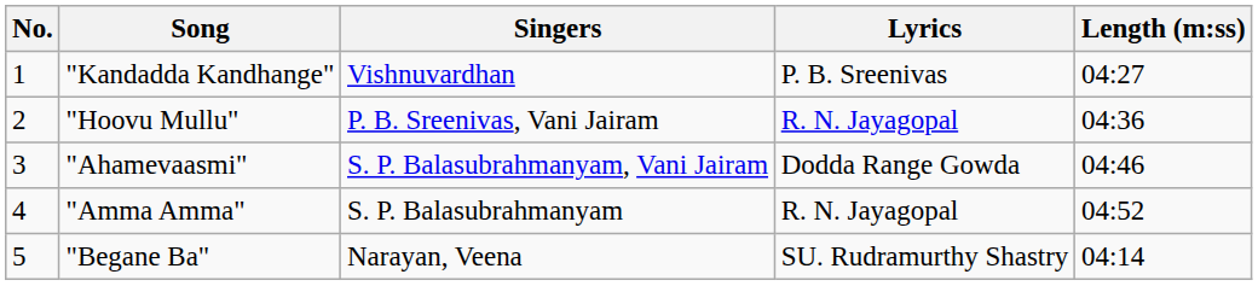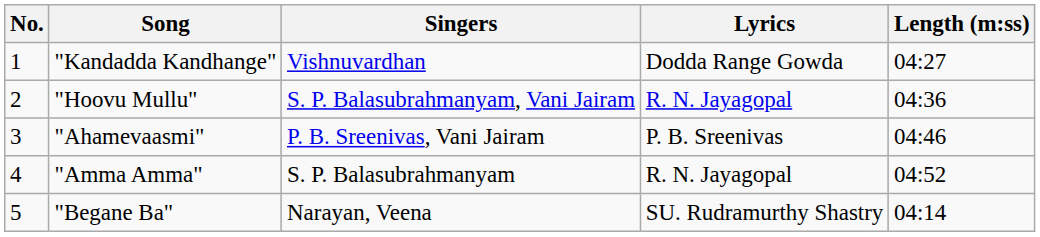 <table class="wikitable" style="font-size:95%;">
 <tr>
 <th>No.</th>
 <th>Song</th>
 <th>Singers</th>
 <th>Lyrics</th>
 <th>Length (m:ss)</th>
 </tr>
 <tr>
 <td>1</td>
 <td>"Kandadda Kandhange"</td>
 <td><a href='#'>Vishnuvardhan</a></td>
-<td>P. B. Sreenivas</td>
+<td>Dodda Range Gowda</td>
 <td>04:27</td>
 </tr>
 <tr>
 <td>2</td>
 <td>"Hoovu Mullu"</td>
-<td><a href='#'>P. B. Sreenivas</a>, Vani Jairam</td>
+<td><a href='#'>S. P. Balasubrahmanyam</a>, <a href='#'>Vani Jairam</a></td>
 <td><a href='#'>R. N. Jayagopal</a></td>
 <td>04:36</td>
 </tr>
 <tr>
 <td>3</td>
 <td>"Ahamevaasmi"</td>
-<td><a href='#'>S. P. Balasubrahmanyam</a>, <a href='#'>Vani Jairam</a></td>
-<td>Dodda Range Gowda</td>
+<td><a href='#'>P. B. Sreenivas</a>, Vani Jairam</td>
+<td>P. B. Sreenivas</td>
 <td>04:46</td>
 </tr>
 <tr>
 <td>4</td>
 <td>"Amma Amma"</td>
 <td>S. P. Balasubrahmanyam</td>
 <td>R. N. Jayagopal</td>
 <td>04:52</td>
 </tr>
 <tr>
 <td>5</td>
 <td>"Begane Ba"</td>
 <td>Narayan, Veena</td>
 <td>SU. Rudramurthy Shastry</td>
 <td>04:14</td>
 </tr>
 </table>
